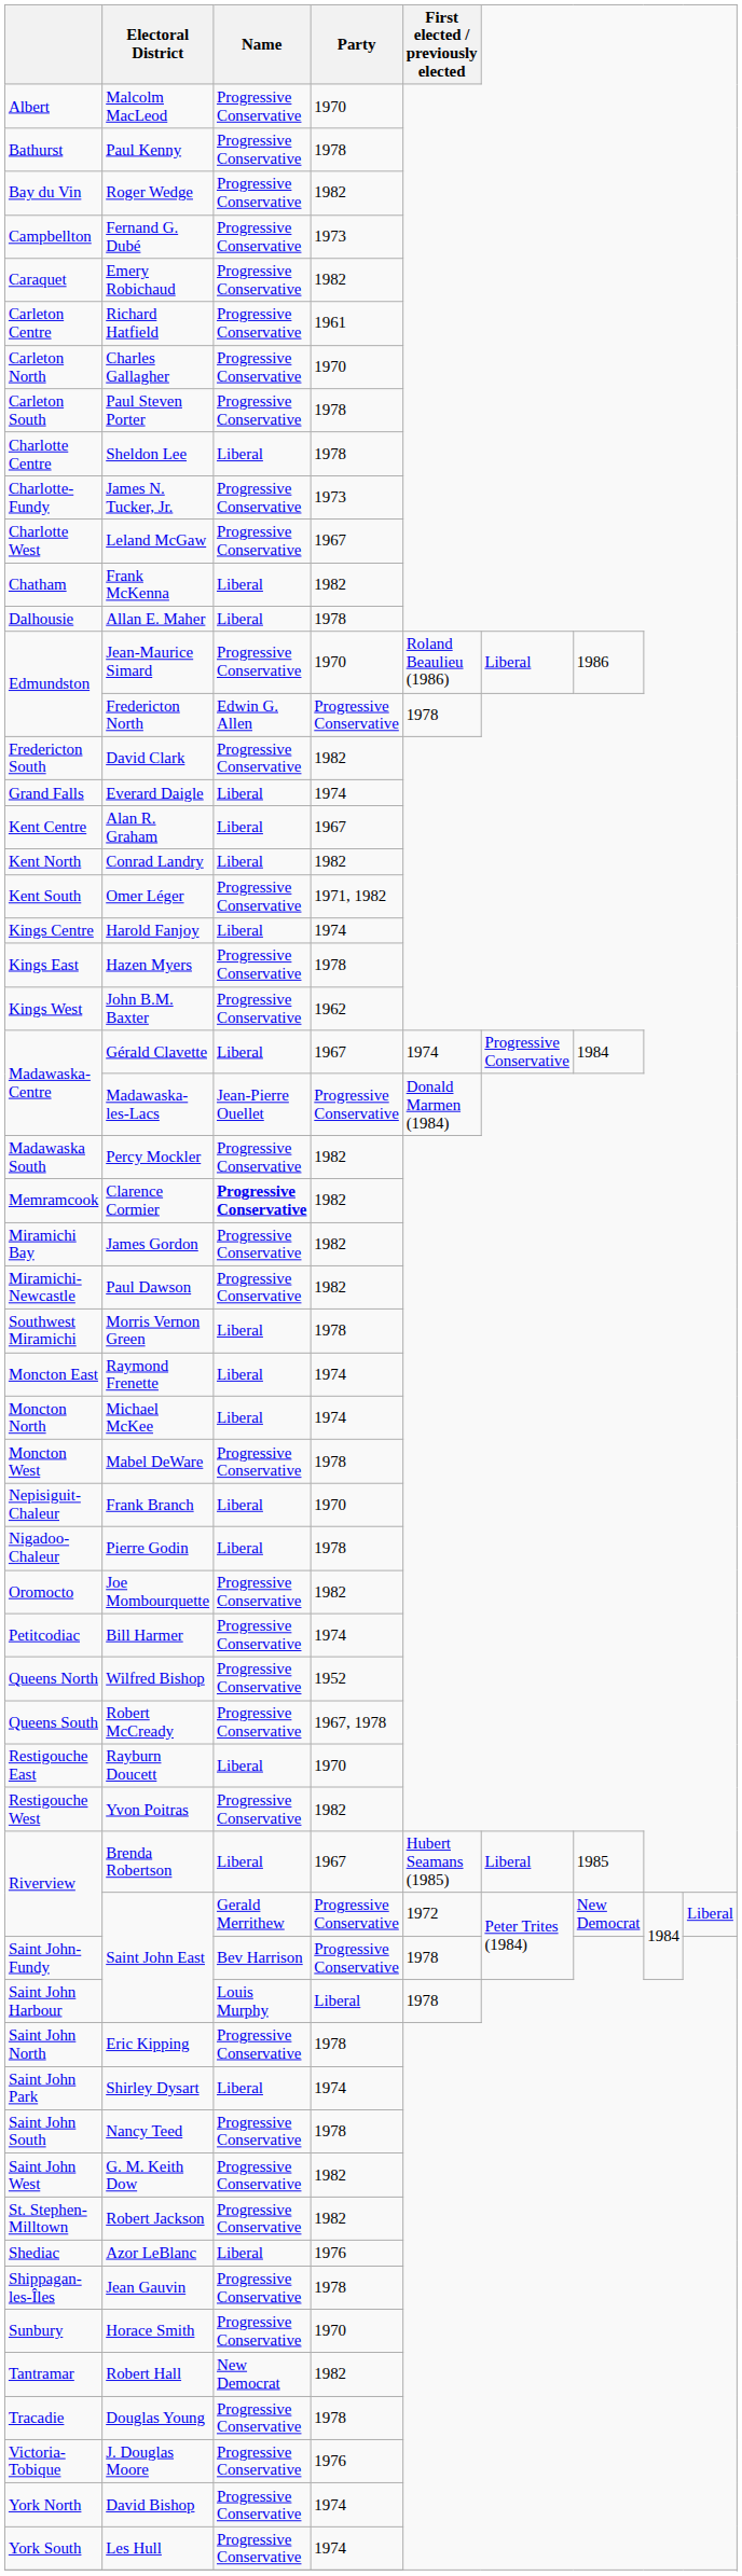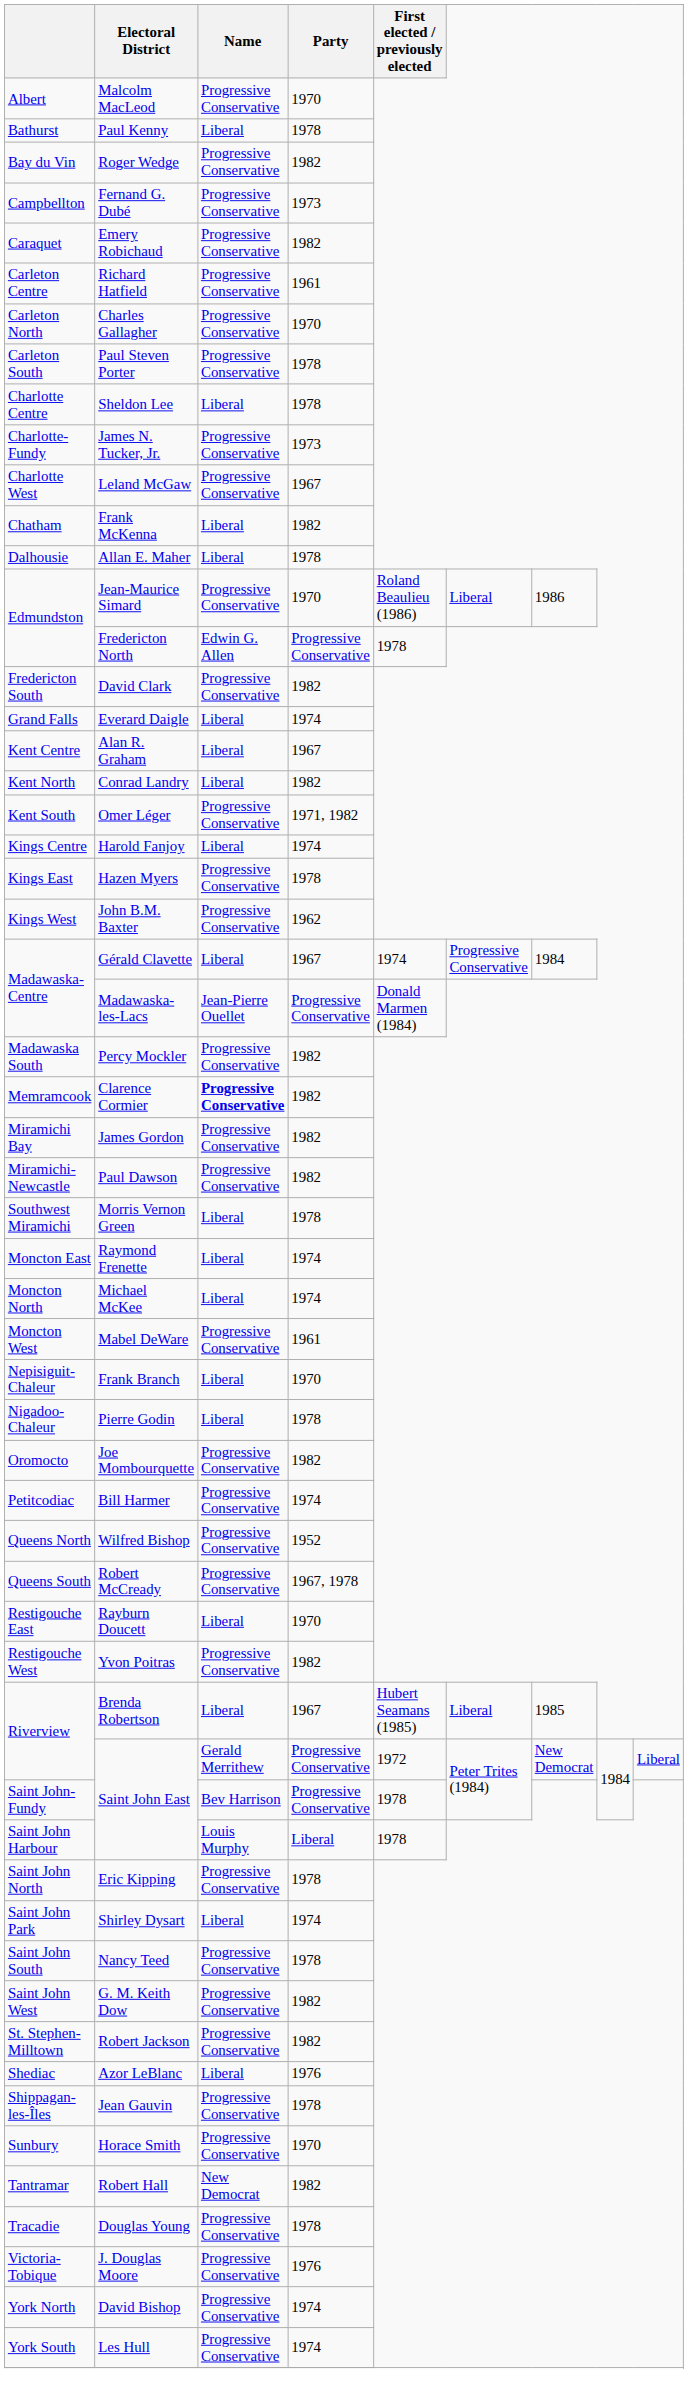 <table class="wikitable sortable">
 <tr>
 <th></th>
 <th>Electoral District</th>
 <th>Name</th>
 <th>Party</th>
 <th>First elected / previously elected</th>
 </tr>
 <tr>
 <td><a href='#'>Albert</a></td>
 <td><a href='#'>Malcolm MacLeod</a></td>
 <td><a href='#'>Progressive Conservative</a></td>
 <td>1970</td>
 </tr>
 <tr>
 <td><a href='#'>Bathurst</a></td>
 <td><a href='#'>Paul Kenny</a></td>
-<td><a href='#'>Progressive Conservative</a></td>
+<td><a href='#'>Liberal</a></td>
 <td>1978</td>
 </tr>
 <tr>
 <td><a href='#'>Bay du Vin</a></td>
 <td><a href='#'>Roger Wedge</a></td>
 <td><a href='#'>Progressive Conservative</a></td>
 <td>1982</td>
 </tr>
 <tr>
 <td><a href='#'>Campbellton</a></td>
 <td><a href='#'>Fernand G. Dubé</a></td>
 <td><a href='#'>Progressive Conservative</a></td>
 <td>1973</td>
 </tr>
 <tr>
 <td><a href='#'>Caraquet</a></td>
 <td><a href='#'>Emery Robichaud</a></td>
 <td><a href='#'>Progressive Conservative</a></td>
 <td>1982</td>
 </tr>
 <tr>
 <td><a href='#'>Carleton Centre</a></td>
 <td><a href='#'>Richard Hatfield</a></td>
 <td><a href='#'>Progressive Conservative</a></td>
 <td>1961</td>
 </tr>
 <tr>
 <td><a href='#'>Carleton North</a></td>
 <td><a href='#'>Charles Gallagher</a></td>
 <td><a href='#'>Progressive Conservative</a></td>
 <td>1970</td>
 </tr>
 <tr>
 <td><a href='#'>Carleton South</a></td>
 <td><a href='#'>Paul Steven Porter</a></td>
 <td><a href='#'>Progressive Conservative</a></td>
 <td>1978</td>
 </tr>
 <tr>
 <td><a href='#'>Charlotte Centre</a></td>
 <td><a href='#'>Sheldon Lee</a></td>
 <td><a href='#'>Liberal</a></td>
 <td>1978</td>
 </tr>
 <tr>
 <td><a href='#'>Charlotte-Fundy</a></td>
 <td><a href='#'>James N. Tucker, Jr.</a></td>
 <td><a href='#'>Progressive Conservative</a></td>
 <td>1973</td>
 </tr>
 <tr>
 <td><a href='#'>Charlotte West</a></td>
 <td><a href='#'>Leland McGaw</a></td>
 <td><a href='#'>Progressive Conservative</a></td>
 <td>1967</td>
 </tr>
 <tr>
 <td><a href='#'>Chatham</a></td>
 <td><a href='#'>Frank McKenna</a></td>
 <td><a href='#'>Liberal</a></td>
 <td>1982</td>
 </tr>
 <tr>
 <td><a href='#'>Dalhousie</a></td>
 <td><a href='#'>Allan E. Maher</a></td>
 <td><a href='#'>Liberal</a></td>
 <td>1978</td>
 </tr>
 <tr>
 <td rowspan="2"><a href='#'>Edmundston</a></td>
 <td><a href='#'>Jean-Maurice Simard</a></td>
 <td><a href='#'>Progressive Conservative</a></td>
 <td>1970<br></td>
 <td><a href='#'>Roland Beaulieu</a> (1986)</td>
 <td><a href='#'>Liberal</a></td>
 <td>1986</td>
 </tr>
 <tr>
 <td><a href='#'>Fredericton North</a></td>
 <td><a href='#'>Edwin G. Allen</a></td>
 <td><a href='#'>Progressive Conservative</a></td>
 <td>1978</td>
 </tr>
 <tr>
 <td><a href='#'>Fredericton South</a></td>
 <td><a href='#'>David Clark</a></td>
 <td><a href='#'>Progressive Conservative</a></td>
 <td>1982</td>
 </tr>
 <tr>
 <td><a href='#'>Grand Falls</a></td>
 <td><a href='#'>Everard Daigle</a></td>
 <td><a href='#'>Liberal</a></td>
 <td>1974</td>
 </tr>
 <tr>
 <td><a href='#'>Kent Centre</a></td>
 <td><a href='#'>Alan R. Graham</a></td>
 <td><a href='#'>Liberal</a></td>
 <td>1967</td>
 </tr>
 <tr>
 <td><a href='#'>Kent North</a></td>
 <td><a href='#'>Conrad Landry</a></td>
 <td><a href='#'>Liberal</a></td>
 <td>1982</td>
 </tr>
 <tr>
 <td><a href='#'>Kent South</a></td>
 <td><a href='#'>Omer Léger</a></td>
 <td><a href='#'>Progressive Conservative</a></td>
 <td>1971, 1982</td>
 </tr>
 <tr>
 <td><a href='#'>Kings Centre</a></td>
 <td><a href='#'>Harold Fanjoy</a></td>
 <td><a href='#'>Liberal</a></td>
 <td>1974</td>
 </tr>
 <tr>
 <td><a href='#'>Kings East</a></td>
 <td><a href='#'>Hazen Myers</a></td>
 <td><a href='#'>Progressive Conservative</a></td>
 <td>1978</td>
 </tr>
 <tr>
 <td><a href='#'>Kings West</a></td>
 <td><a href='#'>John B.M. Baxter</a></td>
 <td><a href='#'>Progressive Conservative</a></td>
 <td>1962</td>
 </tr>
 <tr>
 <td rowspan="2"><a href='#'>Madawaska-Centre</a></td>
 <td><a href='#'>Gérald Clavette</a></td>
 <td><a href='#'>Liberal</a></td>
 <td>1967<br></td>
 <td>1974</td>
 <td><a href='#'>Progressive Conservative</a></td>
 <td>1984</td>
 </tr>
 <tr>
 <td><a href='#'>Madawaska-les-Lacs</a></td>
 <td><a href='#'>Jean-Pierre Ouellet</a></td>
 <td><a href='#'>Progressive Conservative</a></td>
 <td><a href='#'>Donald Marmen</a> (1984)</td>
 </tr>
 <tr>
 <td><a href='#'>Madawaska South</a></td>
 <td><a href='#'>Percy Mockler</a></td>
 <td><a href='#'>Progressive Conservative</a></td>
 <td>1982</td>
 </tr>
 <tr>
 <td><a href='#'>Memramcook</a></td>
 <td><a href='#'>Clarence Cormier</a></td>
 <td><strong><a href='#'>Progressive Conservative</a></strong></td>
 <td>1982</td>
 </tr>
 <tr>
 <td><a href='#'>Miramichi Bay</a></td>
 <td><a href='#'>James Gordon</a></td>
 <td><a href='#'>Progressive Conservative</a></td>
 <td>1982</td>
 </tr>
 <tr>
 <td><a href='#'>Miramichi-Newcastle</a></td>
 <td><a href='#'>Paul Dawson</a></td>
 <td><a href='#'>Progressive Conservative</a></td>
 <td>1982</td>
 </tr>
 <tr>
 <td><a href='#'>Southwest Miramichi</a></td>
 <td><a href='#'>Morris Vernon Green</a></td>
 <td><a href='#'>Liberal</a></td>
 <td>1978</td>
 </tr>
 <tr>
 <td><a href='#'>Moncton East</a></td>
 <td><a href='#'>Raymond Frenette</a></td>
 <td><a href='#'>Liberal</a></td>
 <td>1974</td>
 </tr>
 <tr>
 <td><a href='#'>Moncton North</a></td>
 <td><a href='#'>Michael McKee</a></td>
 <td><a href='#'>Liberal</a></td>
 <td>1974</td>
 </tr>
 <tr>
 <td><a href='#'>Moncton West</a></td>
 <td><a href='#'>Mabel DeWare</a></td>
 <td><a href='#'>Progressive Conservative</a></td>
-<td>1978</td>
+<td>1961</td>
 </tr>
 <tr>
 <td><a href='#'>Nepisiguit-Chaleur</a></td>
 <td><a href='#'>Frank Branch</a></td>
 <td><a href='#'>Liberal</a></td>
 <td>1970</td>
 </tr>
 <tr>
 <td><a href='#'>Nigadoo-Chaleur</a></td>
 <td><a href='#'>Pierre Godin</a></td>
 <td><a href='#'>Liberal</a></td>
 <td>1978</td>
 </tr>
 <tr>
 <td><a href='#'>Oromocto</a></td>
 <td><a href='#'>Joe Mombourquette</a></td>
 <td><a href='#'>Progressive Conservative</a></td>
 <td>1982</td>
 </tr>
 <tr>
 <td><a href='#'>Petitcodiac</a></td>
 <td><a href='#'>Bill Harmer</a></td>
 <td><a href='#'>Progressive Conservative</a></td>
 <td>1974</td>
 </tr>
 <tr>
 <td><a href='#'>Queens North</a></td>
 <td><a href='#'>Wilfred Bishop</a></td>
 <td><a href='#'>Progressive Conservative</a></td>
 <td>1952</td>
 </tr>
 <tr>
 <td><a href='#'>Queens South</a></td>
 <td><a href='#'>Robert McCready</a></td>
 <td><a href='#'>Progressive Conservative</a></td>
 <td>1967, 1978</td>
 </tr>
 <tr>
 <td><a href='#'>Restigouche East</a></td>
 <td><a href='#'>Rayburn Doucett</a></td>
 <td><a href='#'>Liberal</a></td>
 <td>1970</td>
 </tr>
 <tr>
 <td><a href='#'>Restigouche West</a></td>
 <td><a href='#'>Yvon Poitras</a></td>
 <td><a href='#'>Progressive Conservative</a></td>
 <td>1982</td>
 </tr>
 <tr>
 <td rowspan="2"><a href='#'>Riverview</a></td>
 <td><a href='#'>Brenda Robertson</a></td>
 <td><a href='#'>Liberal</a></td>
 <td>1967<br></td>
 <td><a href='#'>Hubert Seamans</a> (1985)</td>
 <td><a href='#'>Liberal</a></td>
 <td>1985</td>
 </tr>
 <tr>
 <td rowspan="3"><a href='#'>Saint John East</a></td>
 <td><a href='#'>Gerald Merrithew</a></td>
 <td><a href='#'>Progressive Conservative</a></td>
 <td>1972<br></td>
 <td rowspan="2"><a href='#'>Peter Trites</a> (1984)</td>
 <td><a href='#'>New Democrat</a></td>
 <td rowspan="2">1984<br></td>
 <td><a href='#'>Liberal</a></td>
 </tr>
 <tr>
 <td><a href='#'>Saint John-Fundy</a></td>
 <td><a href='#'>Bev Harrison</a></td>
 <td><a href='#'>Progressive Conservative</a></td>
 <td>1978</td>
 </tr>
 <tr>
 <td><a href='#'>Saint John Harbour</a></td>
 <td><a href='#'>Louis Murphy</a></td>
 <td><a href='#'>Liberal</a></td>
 <td>1978</td>
 </tr>
 <tr>
 <td><a href='#'>Saint John North</a></td>
 <td><a href='#'>Eric Kipping</a></td>
 <td><a href='#'>Progressive Conservative</a></td>
 <td>1978</td>
 </tr>
 <tr>
 <td><a href='#'>Saint John Park</a></td>
 <td><a href='#'>Shirley Dysart</a></td>
 <td><a href='#'>Liberal</a></td>
 <td>1974</td>
 </tr>
 <tr>
 <td><a href='#'>Saint John South</a></td>
 <td><a href='#'>Nancy Teed</a></td>
 <td><a href='#'>Progressive Conservative</a></td>
 <td>1978</td>
 </tr>
 <tr>
 <td><a href='#'>Saint John West</a></td>
 <td><a href='#'>G. M. Keith Dow</a></td>
 <td><a href='#'>Progressive Conservative</a></td>
 <td>1982</td>
 </tr>
 <tr>
 <td><a href='#'>St. Stephen-Milltown</a></td>
 <td><a href='#'>Robert Jackson</a></td>
 <td><a href='#'>Progressive Conservative</a></td>
 <td>1982</td>
 </tr>
 <tr>
 <td><a href='#'>Shediac</a></td>
 <td><a href='#'>Azor LeBlanc</a></td>
 <td><a href='#'>Liberal</a></td>
 <td>1976</td>
 </tr>
 <tr>
 <td><a href='#'>Shippagan-les-Îles</a></td>
 <td><a href='#'>Jean Gauvin</a></td>
 <td><a href='#'>Progressive Conservative</a></td>
 <td>1978</td>
 </tr>
 <tr>
 <td><a href='#'>Sunbury</a></td>
 <td><a href='#'>Horace Smith</a></td>
 <td><a href='#'>Progressive Conservative</a></td>
 <td>1970</td>
 </tr>
 <tr>
 <td><a href='#'>Tantramar</a></td>
 <td><a href='#'>Robert Hall</a></td>
 <td><a href='#'>New Democrat</a></td>
 <td>1982</td>
 </tr>
 <tr>
 <td><a href='#'>Tracadie</a></td>
 <td><a href='#'>Douglas Young</a></td>
 <td><a href='#'>Progressive Conservative</a></td>
 <td>1978</td>
 </tr>
 <tr>
 <td><a href='#'>Victoria-Tobique</a></td>
 <td><a href='#'>J. Douglas Moore</a></td>
 <td><a href='#'>Progressive Conservative</a></td>
 <td>1976</td>
 </tr>
 <tr>
 <td><a href='#'>York North</a></td>
 <td><a href='#'>David Bishop</a></td>
 <td><a href='#'>Progressive Conservative</a></td>
 <td>1974</td>
 </tr>
 <tr>
 <td><a href='#'>York South</a></td>
 <td><a href='#'>Les Hull</a></td>
 <td><a href='#'>Progressive Conservative</a></td>
 <td>1974</td>
 </tr>
 <tr>
 </tr>
 </table>
